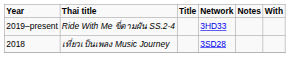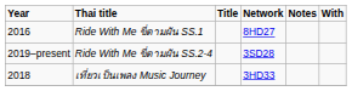 <table class="wikitable" style="font-size: 85%;">
 <tr>
 <td><strong>Year</strong></td>
 <td><strong>Thai title</strong></td>
 <td><strong>Title</strong></td>
 <td><strong>Network</strong></td>
 <td><strong>Notes</strong></td>
 <td><strong>With</strong></td>
 </tr>
 <tr>
+<td rowspan="1">2016</td>
+<td><em>Ride With Me ขี่ตามฝัน SS.1</em></td>
+<td><em> </em></td>
+<td><a href='#'>8HD27</a></td>
+<td></td>
+<td></td>
+</tr>
+<tr>
 <td rowspan="1">2019–present</td>
 <td><em>Ride With Me ขี่ตามฝัน SS.2-4</em></td>
 <td><em> </em></td>
-<td><a href='#'>3HD33</a></td>
+<td><a href='#'>3SD28</a></td>
 <td></td>
 <td></td>
 </tr>
 <tr>
 <td rowspan="1">2018</td>
 <td><em>เที่ยวเป็นเพลง Music Journey</em></td>
 <td><em> </em></td>
-<td><a href='#'>3SD28</a></td>
+<td><a href='#'>3HD33</a></td>
 <td></td>
 <td></td>
 </tr>
 <tr>
 </tr>
 </table>
